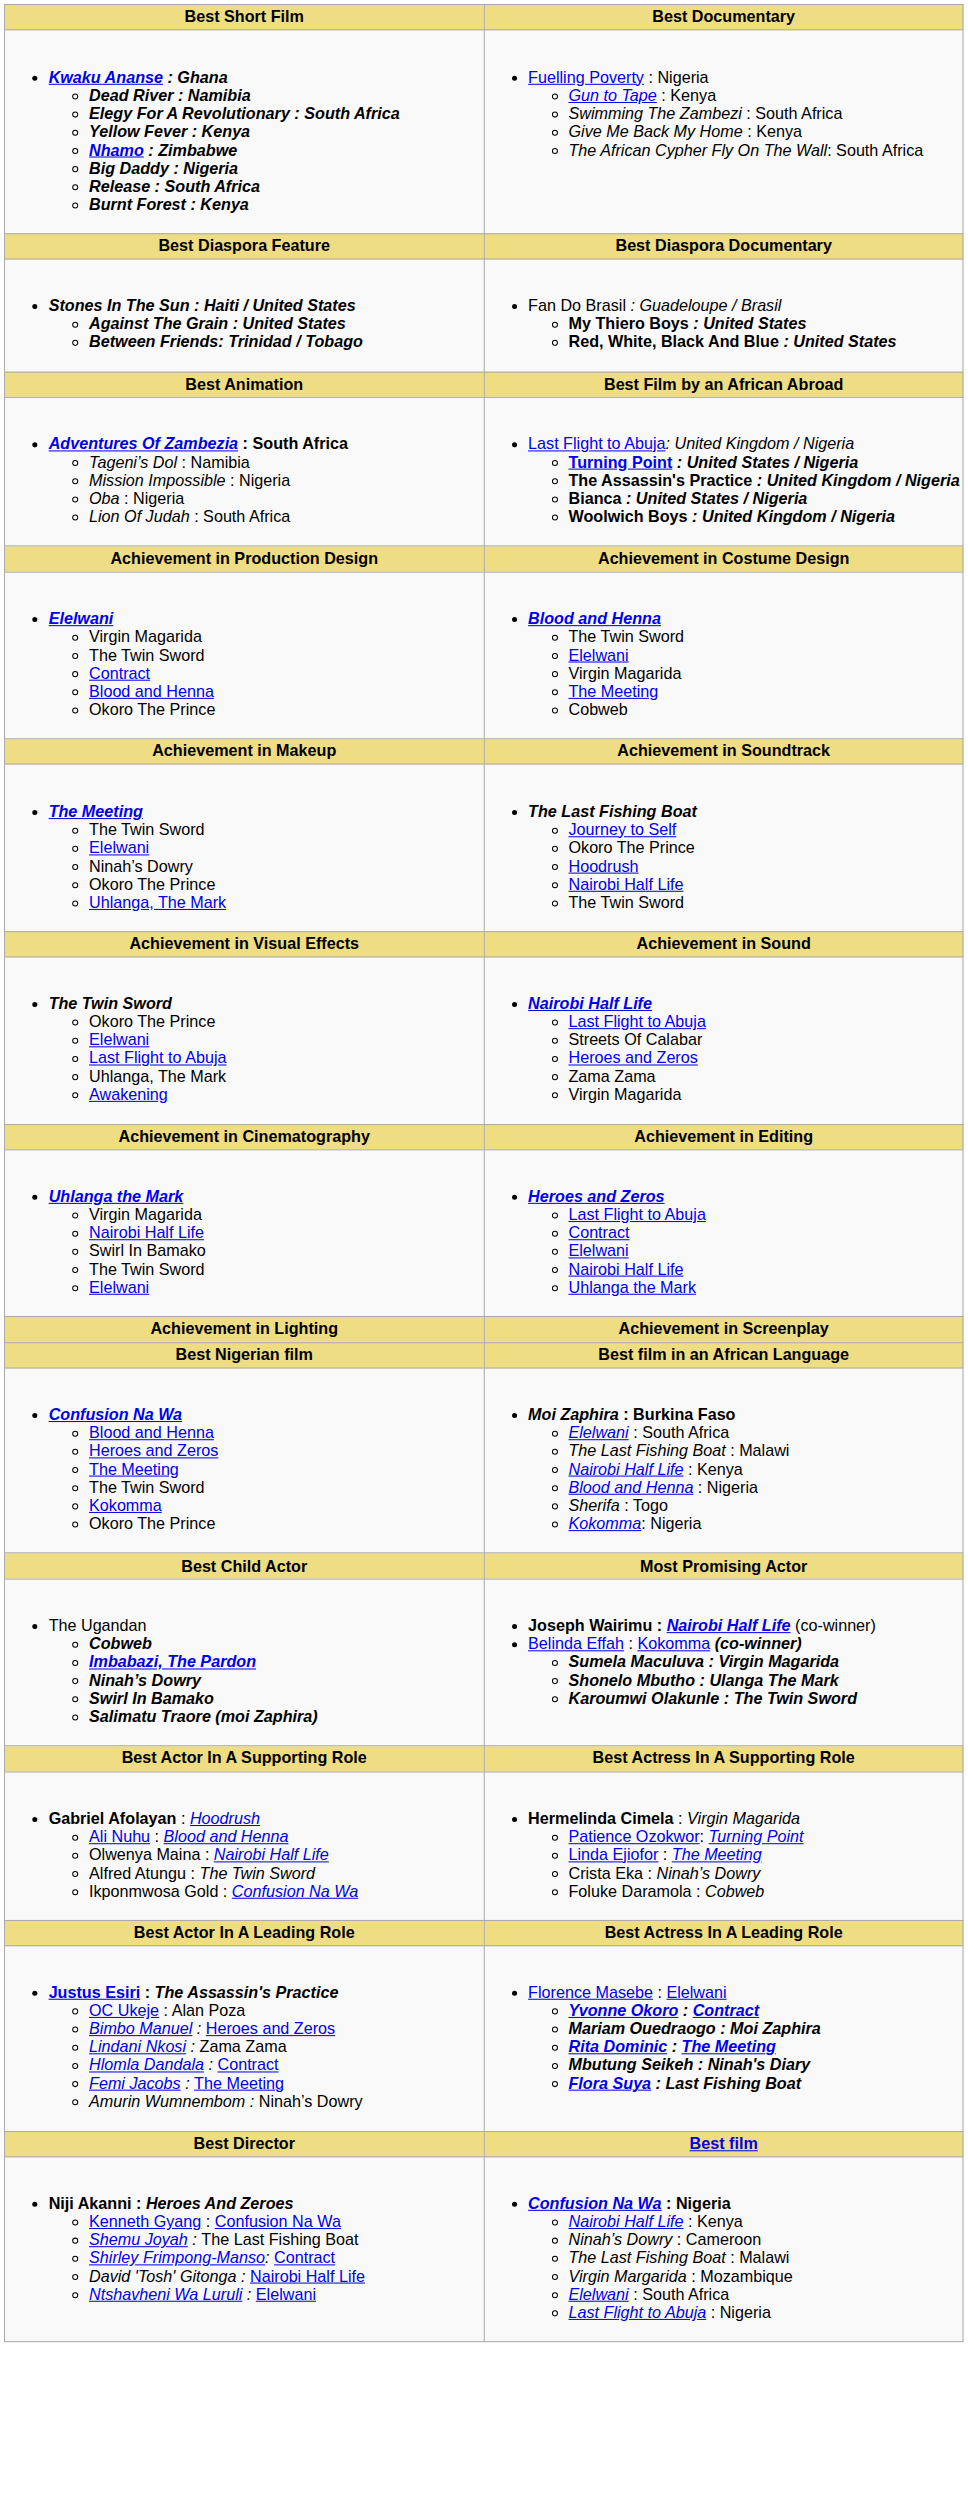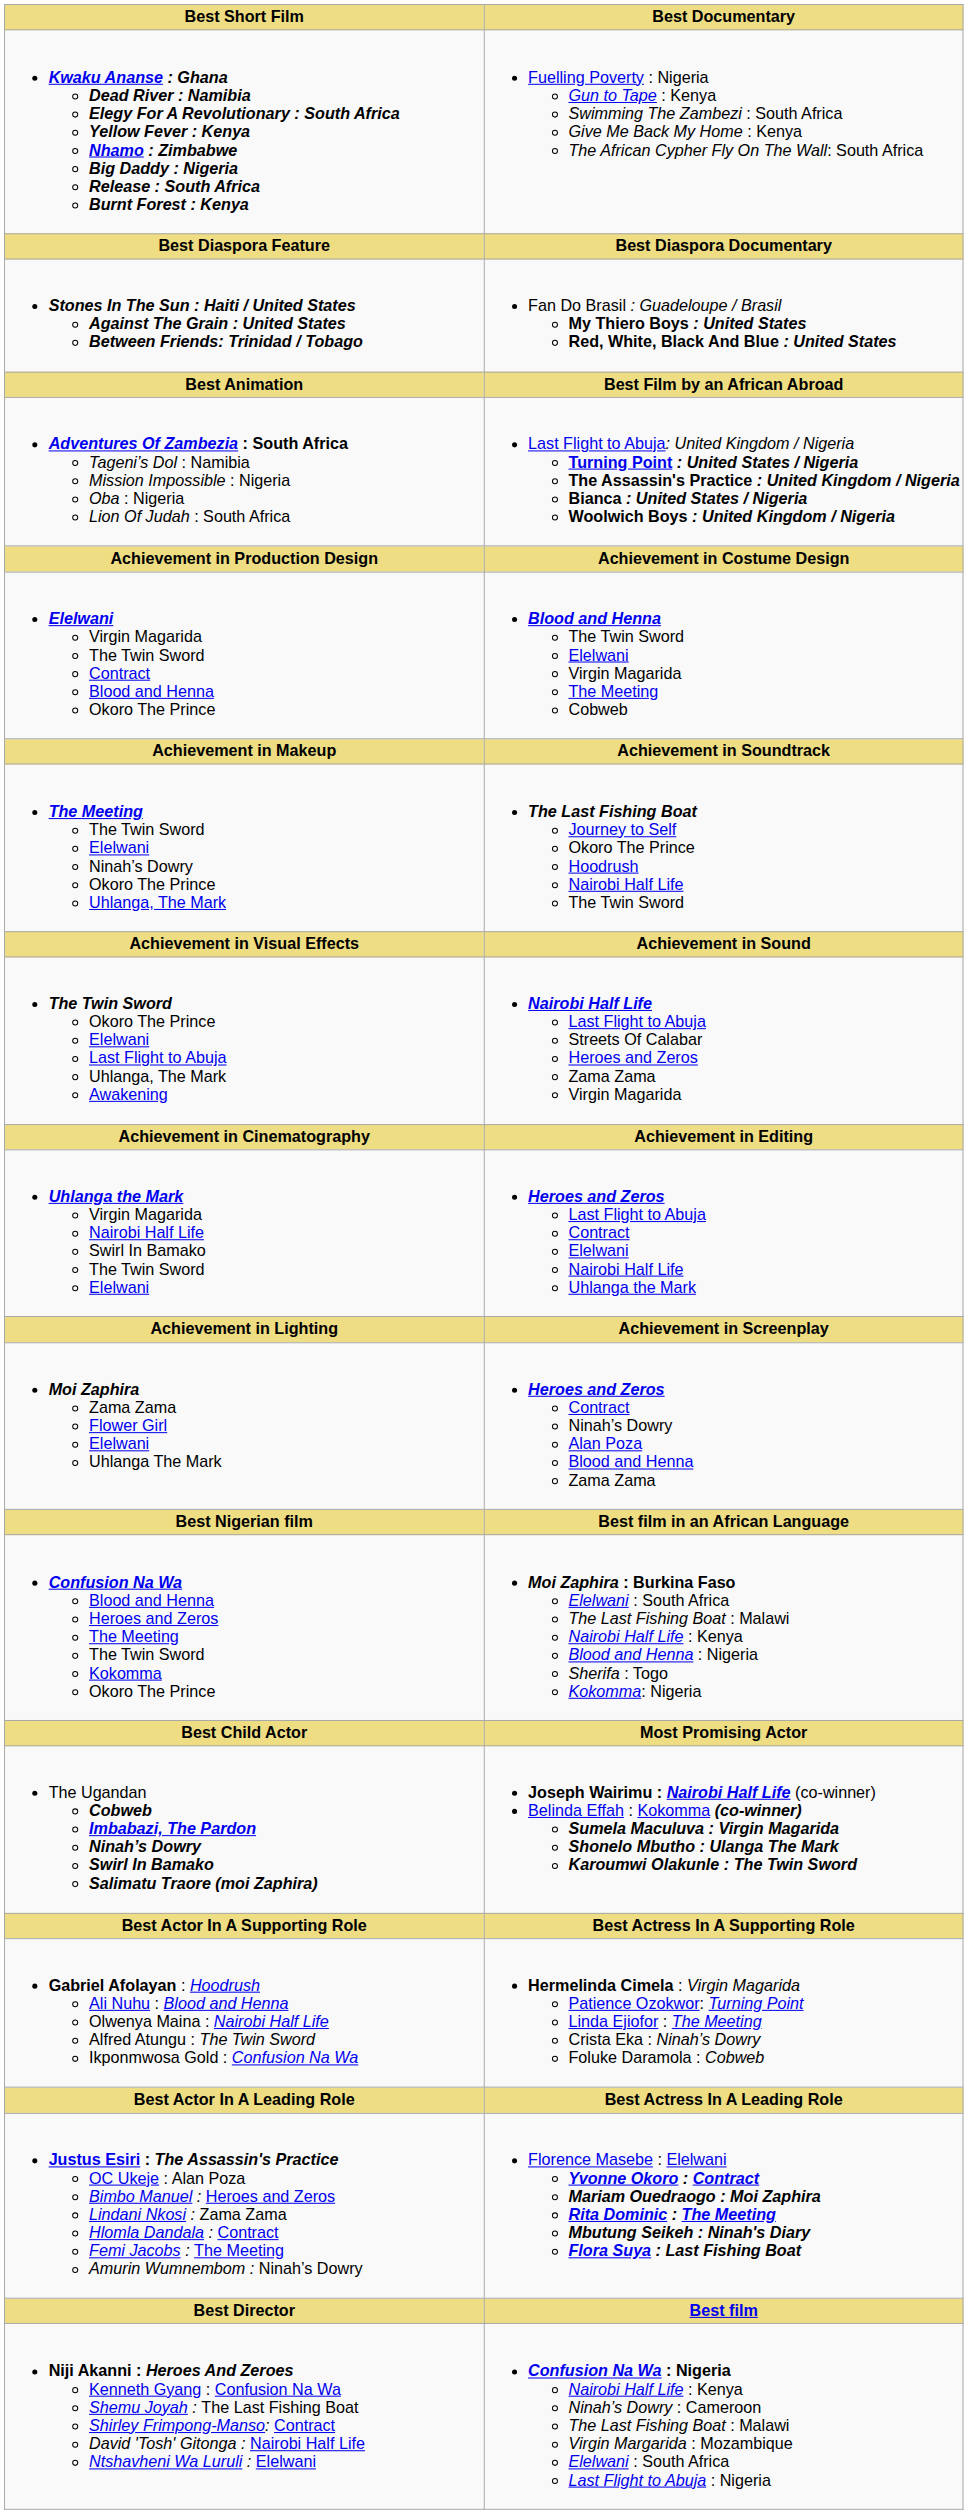 <table class="wikitable">
 <tr>
 <th style="background:#EEDD82; width:50%">Best Short Film</th>
 <th style="background:#EEDD82; width:50%">Best Documentary</th>
 </tr>
 <tr>
 <td valign="top"><br><ul><li><strong><em><a href='#'>Kwaku Ananse</a><em> : Ghana<strong><ul><li></em>Dead River<em> : Namibia</li><li></em>Elegy For A Revolutionary<em> : South Africa</li><li></em>Yellow Fever<em> : Kenya</li><li></em><a href='#'>Nhamo</a><em> : Zimbabwe</li><li></em>Big Daddy<em> : Nigeria</li><li></em>Release<em> : South Africa</li><li></em>Burnt Forest<em> : Kenya</li></ul></li></ul></td>
 <td valign="top"><br><ul><li></em></strong><a href='#'>Fuelling Poverty</a></em> : Nigeria</strong><ul><li><em><a href='#'>Gun to Tape</a></em> : Kenya</li><li><em>Swimming The Zambezi</em> : South Africa</li><li><em>Give Me Back My Home</em> : Kenya</li><li><em>The African Cypher Fly On The Wall</em>: South Africa</li></ul></li></ul></td>
 </tr>
 <tr>
 <th style="background:#EEDD82; width:50%">Best Diaspora Feature</th>
 <th style="background:#EEDD82; width:50%">Best Diaspora Documentary</th>
 </tr>
 <tr>
 <td valign="top"><br><ul><li><strong><em>Stones In The Sun<em> : Haiti / United States<strong><ul><li></em>Against The Grain</strong> : United States</li><li><em>Between Friends</em>: Trinidad / Tobago</li></ul></li></ul></td>
 <td valign="top"><br><ul><li></em></strong>Fan Do Brasil<em> : Guadeloupe / Brasil<strong><ul><li></em>My Thiero Boys<em> : United States</li><li></em>Red, White, Black And Blue<em> : United States</li></ul></li></ul></td>
 </tr>
 <tr>
 <th style="background:#EEDD82; width:50%">Best Animation</th>
 <th style="background:#EEDD82; width:50%">Best Film by an African Abroad</th>
 </tr>
 <tr>
 <td valign="top"><br><ul><li><strong><em><a href='#'>Adventures Of Zambezia</a></em> : South Africa</strong><ul><li><em>Tageni’s Dol</em> : Namibia</li><li><em>Mission Impossible</em> : Nigeria</li><li><em>Oba</em> : Nigeria</li><li><em>Lion Of Judah</em> : South Africa</li></ul></li></ul></td>
 <td valign="top"><br><ul><li></em></strong><a href='#'>Last Flight to Abuja</a><em>: United Kingdom / Nigeria<strong><ul><li></em><a href='#'>Turning Point</a><em> : United States / Nigeria</li><li></em>The Assassin's Practice<em> : United Kingdom / Nigeria</li><li></em>Bianca<em> : United States / Nigeria</li><li></em>Woolwich Boys<em> : United Kingdom / Nigeria</li></ul></li></ul></td>
 </tr>
 <tr>
 <th style="background:#EEDD82; width:50%">Achievement in Production Design</th>
 <th style="background:#EEDD82; width:50%">Achievement in Costume Design</th>
 </tr>
 <tr>
 <td valign="top"><br><ul><li><strong><em><a href='#'>Elelwani</a></em></strong><ul><li></em>Virgin Magarida<em></li><li></em>The Twin Sword<em></li><li></em><a href='#'>Contract</a><em></li><li></em><a href='#'>Blood and Henna</a><em></li><li></em>Okoro The Prince<em></li></ul></li></ul></td>
 <td valign="top"><br><ul><li><strong><em><a href='#'>Blood and Henna</a></em></strong><ul><li></em>The Twin Sword<em></li><li></em><a href='#'>Elelwani</a><em></li><li></em>Virgin Magarida<em></li><li></em><a href='#'>The Meeting</a><em></li><li></em>Cobweb<em></li></ul></li></ul></td>
 </tr>
 <tr>
 <th style="background:#EEDD82; width:50%">Achievement in Makeup</th>
 <th style="background:#EEDD82; width:50%">Achievement in Soundtrack</th>
 </tr>
 <tr>
 <td valign="top"><br><ul><li><strong><em><a href='#'>The Meeting</a></em></strong><ul><li></em>The Twin Sword<em></li><li></em><a href='#'>Elelwani</a><em></li><li></em>Ninah’s Dowry<em></li><li></em>Okoro The Prince<em></li><li></em><a href='#'>Uhlanga, The Mark</a><em></li></ul></li></ul></td>
 <td valign="top"><br><ul><li><strong><em>The Last Fishing Boat</em></strong><ul><li></em><a href='#'>Journey to Self</a><em></li><li></em>Okoro The Prince<em></li><li></em><a href='#'>Hoodrush</a><em></li><li></em><a href='#'>Nairobi Half Life</a><em></li><li></em>The Twin Sword<em></li></ul></li></ul></td>
 </tr>
 <tr>
 <th style="background:#EEDD82; width:50%">Achievement in Visual Effects</th>
 <th style="background:#EEDD82; width:50%">Achievement in Sound</th>
 </tr>
 <tr>
 <td valign="top"><br><ul><li><strong><em>The Twin Sword</em></strong><ul><li></em>Okoro The Prince<em></li><li></em><a href='#'>Elelwani</a><em></li><li></em><a href='#'>Last Flight to Abuja</a><em></li><li></em>Uhlanga, The Mark<em></li><li></em><a href='#'>Awakening</a><em></li></ul></li></ul></td>
 <td valign="top"><br><ul><li><strong><em><a href='#'>Nairobi Half Life</a></em></strong><ul><li></em><a href='#'>Last Flight to Abuja</a><em></li><li></em>Streets Of Calabar<em></li><li></em><a href='#'>Heroes and Zeros</a><em></li><li></em>Zama Zama<em></li><li></em>Virgin Magarida<em></li></ul></li></ul></td>
 </tr>
 <tr>
 <th style="background:#EEDD82; width:50%">Achievement in Cinematography</th>
 <th style="background:#EEDD82; width:50%">Achievement in Editing</th>
 </tr>
 <tr>
 <td valign="top"><br><ul><li><strong><em><a href='#'>Uhlanga the Mark</a></em></strong><ul><li></em>Virgin Magarida<em></li><li></em><a href='#'>Nairobi Half Life</a><em></li><li></em>Swirl In Bamako<em></li><li></em>The Twin Sword<em></li><li></em><a href='#'>Elelwani</a><em></li></ul></li></ul></td>
 <td valign="top"><br><ul><li><strong><em><a href='#'>Heroes and Zeros</a></em></strong><ul><li></em><a href='#'>Last Flight to Abuja</a><em></li><li></em><a href='#'>Contract</a><em></li><li></em><a href='#'>Elelwani</a><em></li><li></em><a href='#'>Nairobi Half Life</a><em></li><li></em><a href='#'>Uhlanga the Mark</a><em></li></ul></li></ul></td>
 </tr>
 <tr>
 <th style="background:#EEDD82; width:50%">Achievement in Lighting</th>
 <th style="background:#EEDD82; width:50%">Achievement in Screenplay</th>
 </tr>
 <tr>
+<td valign="top"><br><ul><li><strong><em>Moi Zaphira</em></strong><ul><li></em>Zama Zama<em></li><li></em><a href='#'>Flower Girl</a><em></li><li></em><a href='#'>Elelwani</a><em></li><li></em>Uhlanga The Mark<em></li></ul></li></ul></td>
+<td valign="top"><br><ul><li><strong><em><a href='#'>Heroes and Zeros</a></em></strong><ul><li></em><a href='#'>Contract</a><em></li><li></em>Ninah’s Dowry<em></li><li></em><a href='#'>Alan Poza</a><em></li><li></em><a href='#'>Blood and Henna</a><em></li><li></em>Zama Zama<em></li></ul></li></ul></td>
+</tr>
+<tr>
 <th style="background:#EEDD82; width:50%">Best Nigerian film</th>
 <th style="background:#EEDD82; width:50%">Best film in an African Language</th>
 </tr>
 <tr>
 <td valign="top"><br><ul><li><strong><em><a href='#'>Confusion Na Wa</a></em></strong><ul><li></em><a href='#'>Blood and Henna</a><em></li><li></em><a href='#'>Heroes and Zeros</a><em></li><li></em><a href='#'>The Meeting</a><em></li><li></em>The Twin Sword<em></li><li></em><a href='#'>Kokomma</a><em></li><li></em>Okoro The Prince<em></li></ul></li></ul></td>
 <td valign="top"><br><ul><li><strong><em>Moi Zaphira</em> : Burkina Faso</strong><ul><li><em><a href='#'>Elelwani</a></em> : South Africa</li><li><em>The Last Fishing Boat</em> : Malawi</li><li><em><a href='#'>Nairobi Half Life</a></em> : Kenya</li><li><em><a href='#'>Blood and Henna</a></em> : Nigeria</li><li><em>Sherifa</em> : Togo</li><li><em><a href='#'>Kokomma</a></em>: Nigeria</li></ul></li></ul></td>
 </tr>
 <tr>
 <th style="background:#EEDD82; width:50%">Best Child Actor</th>
 <th style="background:#EEDD82; width:50%">Most Promising Actor</th>
 </tr>
 <tr>
 <td valign="top"><br><ul><li></em></strong>The Ugandan<strong><em><ul><li><em>Cobweb</em></li><li><em><a href='#'>Imbabazi, The Pardon</a></em></li><li><em>Ninah’s Dowry</em></li><li><em>Swirl In Bamako</em></li><li><em>Salimatu Traore (moi Zaphira)</em></li></ul></li></ul></td>
 <td valign="top"><br><ul><li><strong>Joseph Wairimu : <em><a href='#'>Nairobi Half Life</a></em></strong> (co-winner)</li><li></strong><a href='#'>Belinda Effah</a> : </em><a href='#'>Kokomma</a><strong><em> (co-winner)<ul><li>Sumela Maculuva : <em>Virgin Magarida</em></li><li>Shonelo Mbutho : <em>Ulanga The Mark</em></li><li>Karoumwi Olakunle : <em>The Twin Sword</em></li></ul></li></ul></td>
 </tr>
 <tr>
 <th style="background:#EEDD82; width:50%">Best Actor In A Supporting Role</th>
 <th style="background:#EEDD82; width:50%">Best Actress In A Supporting Role</th>
 </tr>
 <tr>
 <td valign="top"><br><ul><li><strong>Gabriel Afolayan</strong> : <em><a href='#'>Hoodrush</a></em><ul><li><a href='#'>Ali Nuhu</a> : <em><a href='#'>Blood and Henna</a></em></li><li>Olwenya Maina : <em><a href='#'>Nairobi Half Life</a></em></li><li>Alfred Atungu : <em>The Twin Sword</em></li><li>Ikponmwosa Gold : <em><a href='#'>Confusion Na Wa</a></em></li></ul></li></ul></td>
 <td valign="top"><br><ul><li><strong>Hermelinda Cimela</strong> : <em>Virgin Magarida</em><ul><li><a href='#'>Patience Ozokwor</a>: <em><a href='#'>Turning Point</a></em></li><li><a href='#'>Linda Ejiofor</a> : <em><a href='#'>The Meeting</a></em></li><li>Crista Eka : <em>Ninah’s Dowry</em></li><li>Foluke Daramola : <em>Cobweb</em></li></ul></li></ul></td>
 </tr>
 <tr>
 <th style="background:#EEDD82; width:50%">Best Actor In A Leading Role</th>
 <th style="background:#EEDD82; width:50%">Best Actress In A Leading Role</th>
 </tr>
 <tr>
 <td valign="top"><br><ul><li><strong><a href='#'>Justus Esiri</a> : <em>The Assassin's Practice</em></strong><ul><li><a href='#'>OC Ukeje</a> : </em>Alan Poza<em></li><li><a href='#'>Bimbo Manuel</a> : </em><a href='#'>Heroes and Zeros</a><em></li><li><a href='#'>Lindani Nkosi</a> : </em>Zama Zama<em></li><li><a href='#'>Hlomla Dandala</a> : </em><a href='#'>Contract</a><em></li><li><a href='#'>Femi Jacobs</a> : </em><a href='#'>The Meeting</a><em></li><li>Amurin Wumnembom : </em>Ninah’s Dowry<em></li></ul></li></ul></td>
 <td valign="top"><br><ul><li></strong><a href='#'>Florence Masebe</a> : </em><a href='#'>Elelwani</a><strong><em><ul><li><a href='#'>Yvonne Okoro</a> : <em><a href='#'>Contract</a></em></li><li>Mariam Ouedraogo : <em>Moi Zaphira</em></li><li><a href='#'>Rita Dominic</a> : <em><a href='#'>The Meeting</a></em></li><li>Mbutung Seikeh : <em>Ninah's Diary</em></li><li><a href='#'>Flora Suya</a> : <em>Last Fishing Boat</em></li></ul></li></ul></td>
 </tr>
 <tr>
 <th style="background:#EEDD82; width:50%">Best Director</th>
 <th style="background:#EEDD82; width:50%"><a href='#'>Best film</a></th>
 </tr>
 <tr>
 <td valign="top"><br><ul><li><strong>Niji Akanni : <em>Heroes And Zeroes</em></strong><ul><li><a href='#'>Kenneth Gyang</a> : </em><a href='#'>Confusion Na Wa</a><em></li><li><a href='#'>Shemu Joyah</a> : </em>The Last Fishing Boat<em></li><li><a href='#'>Shirley Frimpong-Manso</a>: </em><a href='#'>Contract</a><em></li><li>David 'Tosh' Gitonga : </em><a href='#'>Nairobi Half Life</a><em></li><li><a href='#'>Ntshavheni Wa Luruli</a> : </em><a href='#'>Elelwani</a><em></li></ul></li></ul></td>
 <td valign="top"><br><ul><li><strong><em><a href='#'>Confusion Na Wa</a></em> : Nigeria</strong><ul><li><em><a href='#'>Nairobi Half Life</a></em> : Kenya</li><li><em>Ninah’s Dowry</em> : Cameroon</li><li><em>The Last Fishing Boat</em> : Malawi</li><li><em>Virgin Margarida</em> : Mozambique</li><li><em><a href='#'>Elelwani</a></em> : South Africa</li><li><em><a href='#'>Last Flight to Abuja</a></em> : Nigeria</li></ul></li></ul></td>
 </tr>
 </table>
